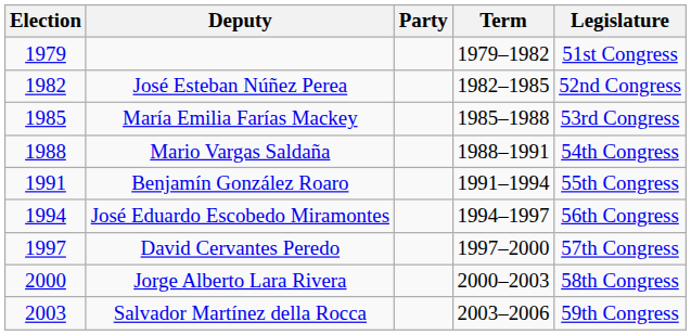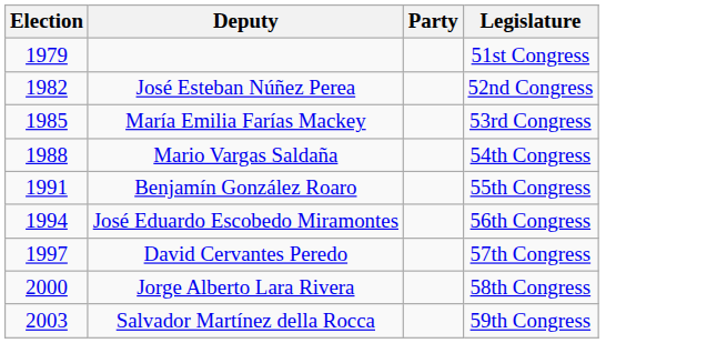 <table class="wikitable sortable" style="text-align: center">
 <tr>
 <th>Election</th>
 <th class="unsortable">Deputy</th>
 <th class="unsortable">Party</th>
-<th class="unsortable">Term</th>
 <th class="unsortable">Legislature</th>
 </tr>
 <tr>
 <td><a href='#'>1979</a></td>
 <td></td>
 <td></td>
-<td>1979–1982</td>
 <td><a href='#'>51st Congress</a></td>
 </tr>
 <tr>
 <td><a href='#'>1982</a></td>
 <td><a href='#'>José Esteban Núñez Perea</a></td>
 <td></td>
-<td>1982–1985</td>
 <td><a href='#'>52nd Congress</a></td>
 </tr>
 <tr>
 <td><a href='#'>1985</a></td>
 <td><a href='#'>María Emilia Farías Mackey</a></td>
 <td></td>
-<td>1985–1988</td>
 <td><a href='#'>53rd Congress</a></td>
 </tr>
 <tr>
 <td><a href='#'>1988</a></td>
 <td><a href='#'>Mario Vargas Saldaña</a></td>
 <td></td>
-<td>1988–1991</td>
 <td><a href='#'>54th Congress</a></td>
 </tr>
 <tr>
 <td><a href='#'>1991</a></td>
 <td><a href='#'>Benjamín González Roaro</a></td>
 <td></td>
-<td>1991–1994</td>
 <td><a href='#'>55th Congress</a></td>
 </tr>
 <tr>
 <td><a href='#'>1994</a></td>
 <td><a href='#'>José Eduardo Escobedo Miramontes</a></td>
 <td></td>
-<td>1994–1997</td>
 <td><a href='#'>56th Congress</a></td>
 </tr>
 <tr>
 <td><a href='#'>1997</a></td>
 <td><a href='#'>David Cervantes Peredo</a></td>
 <td></td>
-<td>1997–2000</td>
 <td><a href='#'>57th Congress</a></td>
 </tr>
 <tr>
 <td><a href='#'>2000</a></td>
 <td><a href='#'>Jorge Alberto Lara Rivera</a></td>
 <td></td>
-<td>2000–2003</td>
 <td><a href='#'>58th Congress</a></td>
 </tr>
 <tr>
 <td><a href='#'>2003</a></td>
 <td><a href='#'>Salvador Martínez della Rocca</a></td>
 <td></td>
-<td>2003–2006</td>
 <td><a href='#'>59th Congress</a></td>
 </tr>
 </table>
